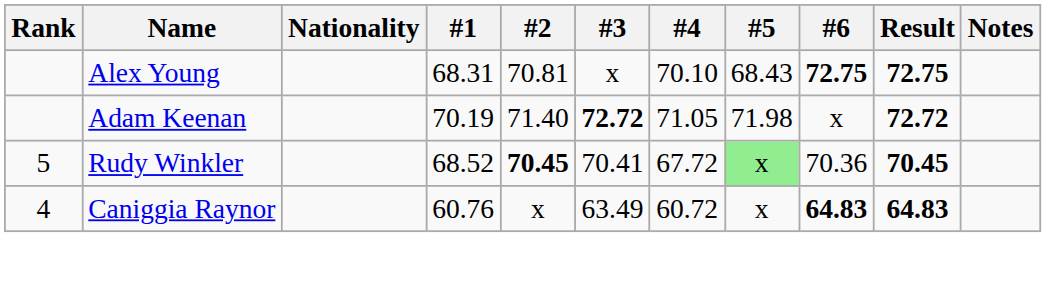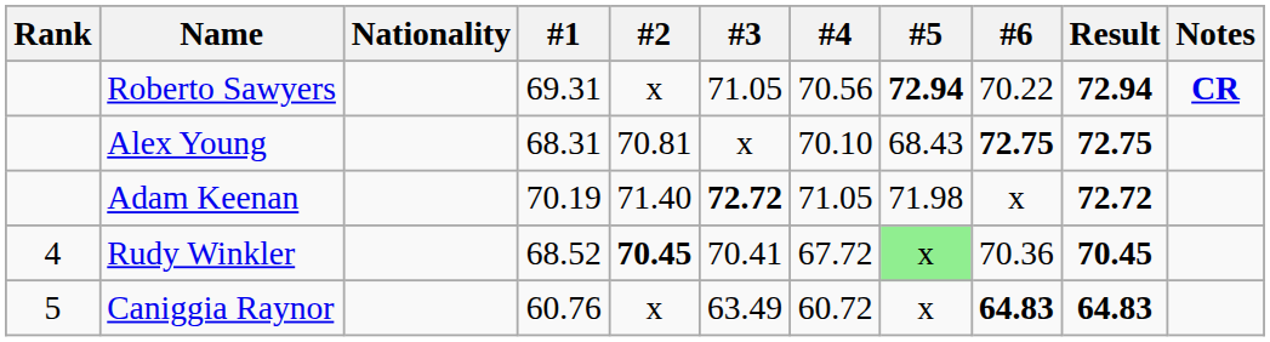 <table class="wikitable sortable" style="text-align:center;font-size:95%">
 <tr>
 <th>Rank</th>
 <th>Name</th>
 <th>Nationality</th>
 <th>#1</th>
 <th>#2</th>
 <th>#3</th>
 <th>#4</th>
 <th>#5</th>
 <th>#6</th>
 <th>Result</th>
 <th>Notes</th>
+</tr>
+<tr>
+<td></td>
+<td align=left><a href='#'>Roberto Sawyers</a></td>
+<td align=left></td>
+<td>69.31</td>
+<td>x</td>
+<td>71.05</td>
+<td>70.56</td>
+<td><strong>72.94</strong></td>
+<td>70.22</td>
+<td><strong>72.94</strong></td>
+<td><strong><a href='#'>CR</a></strong></td>
 </tr>
 <tr>
 <td></td>
 <td align=left><a href='#'>Alex Young</a></td>
 <td align=left></td>
 <td>68.31</td>
 <td>70.81</td>
 <td>x</td>
 <td>70.10</td>
 <td>68.43</td>
 <td><strong>72.75</strong></td>
 <td><strong>72.75</strong></td>
 <td></td>
 </tr>
 <tr>
 <td></td>
 <td align=left><a href='#'>Adam Keenan</a></td>
 <td align=left></td>
 <td>70.19</td>
 <td>71.40</td>
 <td><strong>72.72</strong></td>
 <td>71.05</td>
 <td>71.98</td>
 <td>x</td>
 <td><strong>72.72</strong></td>
 <td></td>
 </tr>
 <tr>
-<td>5</td>
+<td>4</td>
 <td align=left><a href='#'>Rudy Winkler</a></td>
 <td align=left></td>
 <td>68.52</td>
 <td><strong>70.45</strong></td>
 <td>70.41</td>
 <td>67.72</td>
 <td style="background: lightgreen;">x</td>
 <td>70.36</td>
 <td><strong>70.45</strong></td>
 <td></td>
 </tr>
 <tr>
-<td>4</td>
+<td>5</td>
 <td align=left><a href='#'>Caniggia Raynor</a></td>
 <td align=left></td>
 <td>60.76</td>
 <td>x</td>
 <td>63.49</td>
 <td>60.72</td>
 <td>x</td>
 <td><strong>64.83</strong></td>
 <td><strong>64.83</strong></td>
 <td></td>
 </tr>
 </table>
